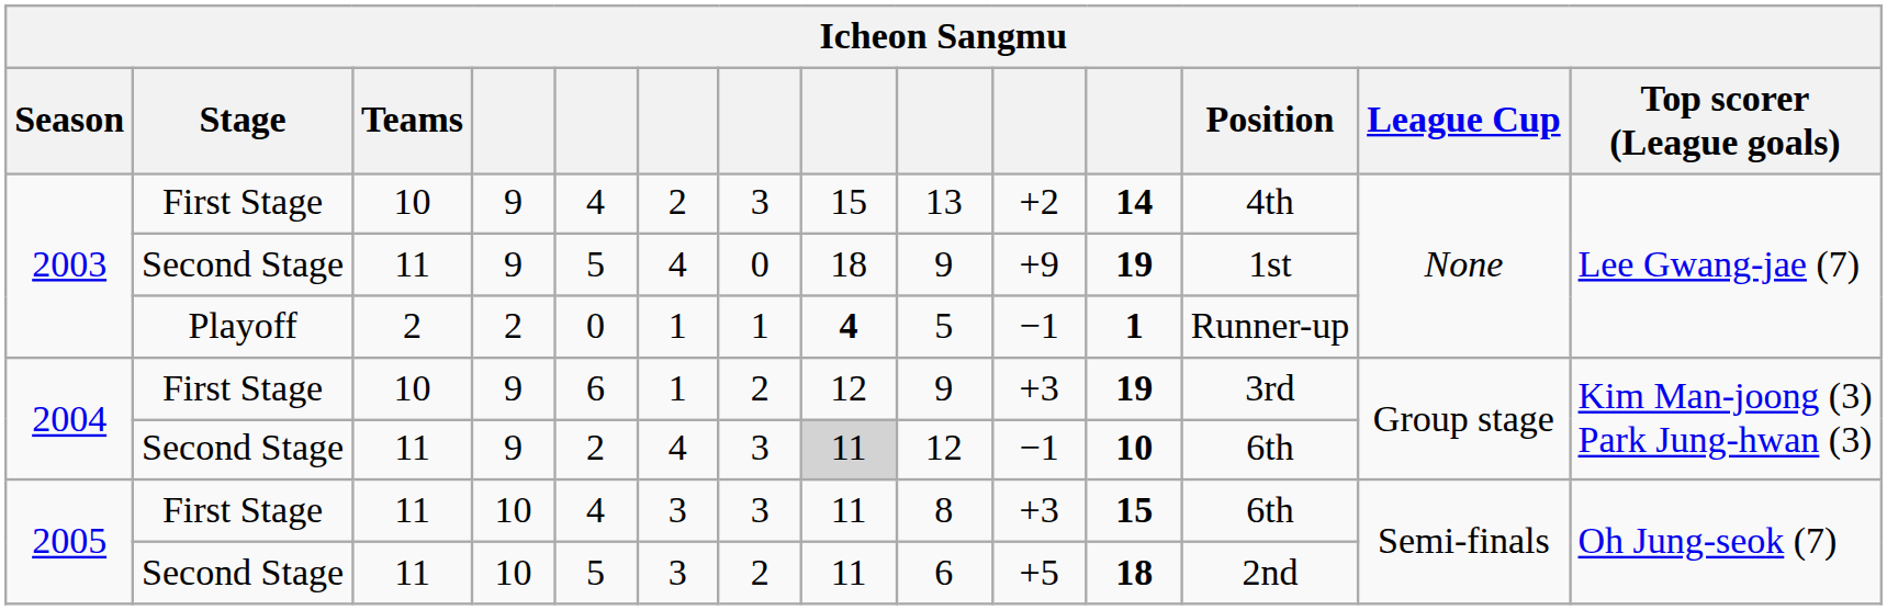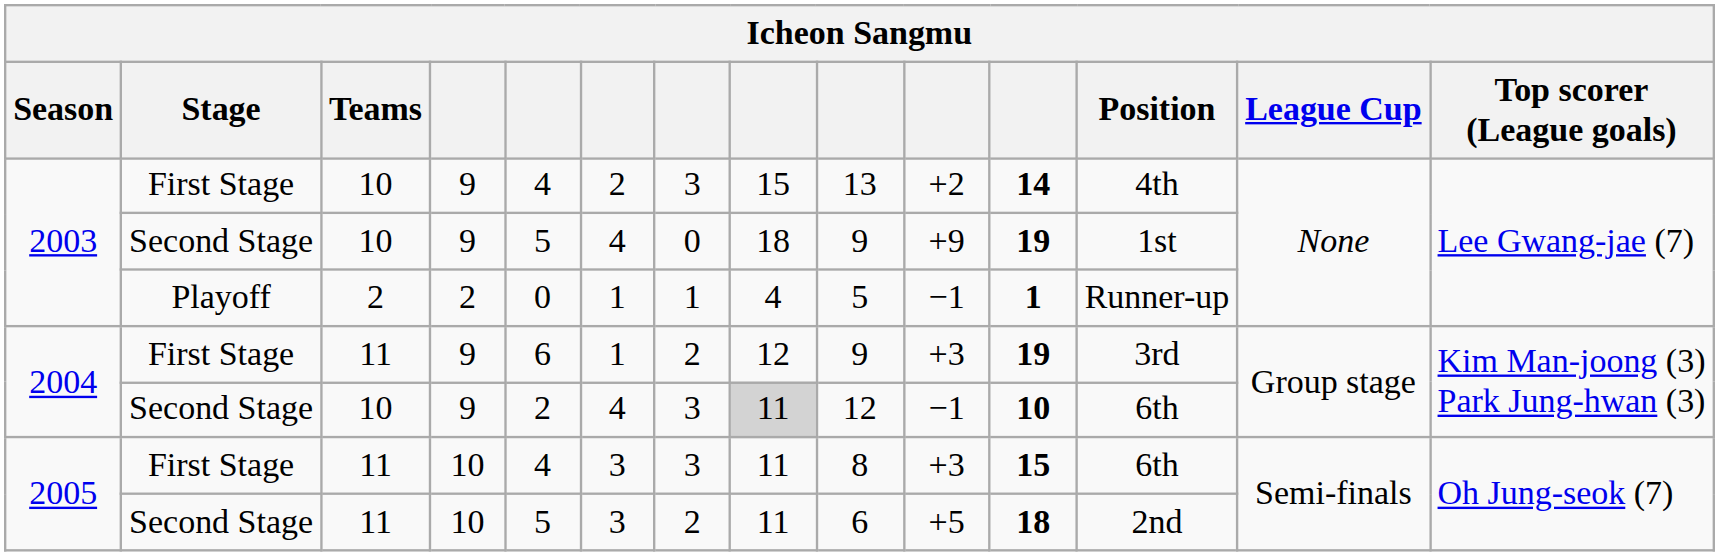 <table class="wikitable" style="text-align:center; font-size:90%;">
 <tr>
 <th colspan=14>Icheon Sangmu</th>
 </tr>
 <tr>
 <th>Season</th>
 <th>Stage</th>
 <th>Teams</th>
 <th width=25></th>
 <th width=25></th>
 <th width=25></th>
 <th width=25></th>
 <th width=30></th>
 <th width=30></th>
 <th width=30></th>
 <th width=30></th>
 <th>Position</th>
 <th><a href='#'>League Cup</a></th>
 <th>Top scorer <br> (League goals)</th>
 </tr>
 <tr>
 <td rowspan=3><a href='#'>2003</a></td>
 <td>First Stage</td>
 <td>10</td>
 <td>9</td>
 <td>4</td>
 <td>2</td>
 <td>3</td>
 <td>15</td>
 <td>13</td>
 <td>+2</td>
 <td><strong>14</strong></td>
 <td>4th</td>
 <td rowspan=3><em>None</em></td>
 <td align=left rowspan=3> <a href='#'>Lee Gwang-jae</a> (7)</td>
 </tr>
 <tr>
 <td>Second Stage</td>
-<td>11</td>
+<td>10</td>
 <td>9</td>
 <td>5</td>
 <td>4</td>
 <td>0</td>
 <td>18</td>
 <td>9</td>
 <td>+9</td>
 <td><strong>19</strong></td>
 <td>1st</td>
 </tr>
 <tr>
 <td>Playoff</td>
 <td>2</td>
 <td>2</td>
 <td>0</td>
 <td>1</td>
 <td>1</td>
-<td><strong>4</strong></td>
+<td>4</td>
 <td>5</td>
 <td>−1</td>
 <td><strong>1</strong></td>
 <td>Runner-up</td>
 </tr>
 <tr>
 <td rowspan=2><a href='#'>2004</a></td>
 <td>First Stage</td>
-<td>10</td>
+<td>11</td>
 <td>9</td>
 <td>6</td>
 <td>1</td>
 <td>2</td>
 <td>12</td>
 <td>9</td>
 <td>+3</td>
 <td><strong>19</strong></td>
 <td>3rd</td>
 <td rowspan=2>Group stage</td>
 <td align=left rowspan=2> <a href='#'>Kim Man-joong</a> (3) <br>  <a href='#'>Park Jung-hwan</a> (3)</td>
 </tr>
 <tr>
 <td>Second Stage</td>
-<td>11</td>
+<td>10</td>
 <td>9</td>
 <td>2</td>
 <td>4</td>
 <td>3</td>
 <td style="background: lightgrey;">11</td>
 <td>12</td>
 <td>−1</td>
 <td><strong>10</strong></td>
 <td>6th</td>
 </tr>
 <tr>
 <td rowspan=2><a href='#'>2005</a></td>
 <td>First Stage</td>
 <td>11</td>
 <td>10</td>
 <td>4</td>
 <td>3</td>
 <td>3</td>
 <td>11</td>
 <td>8</td>
 <td>+3</td>
 <td><strong>15</strong></td>
 <td>6th</td>
 <td rowspan=2>Semi-finals</td>
 <td align=left rowspan=2> <a href='#'>Oh Jung-seok</a> (7)</td>
 </tr>
 <tr>
 <td>Second Stage</td>
 <td>11</td>
 <td>10</td>
 <td>5</td>
 <td>3</td>
 <td>2</td>
 <td>11</td>
 <td>6</td>
 <td>+5</td>
 <td><strong>18</strong></td>
 <td>2nd</td>
 </tr>
 </table>
